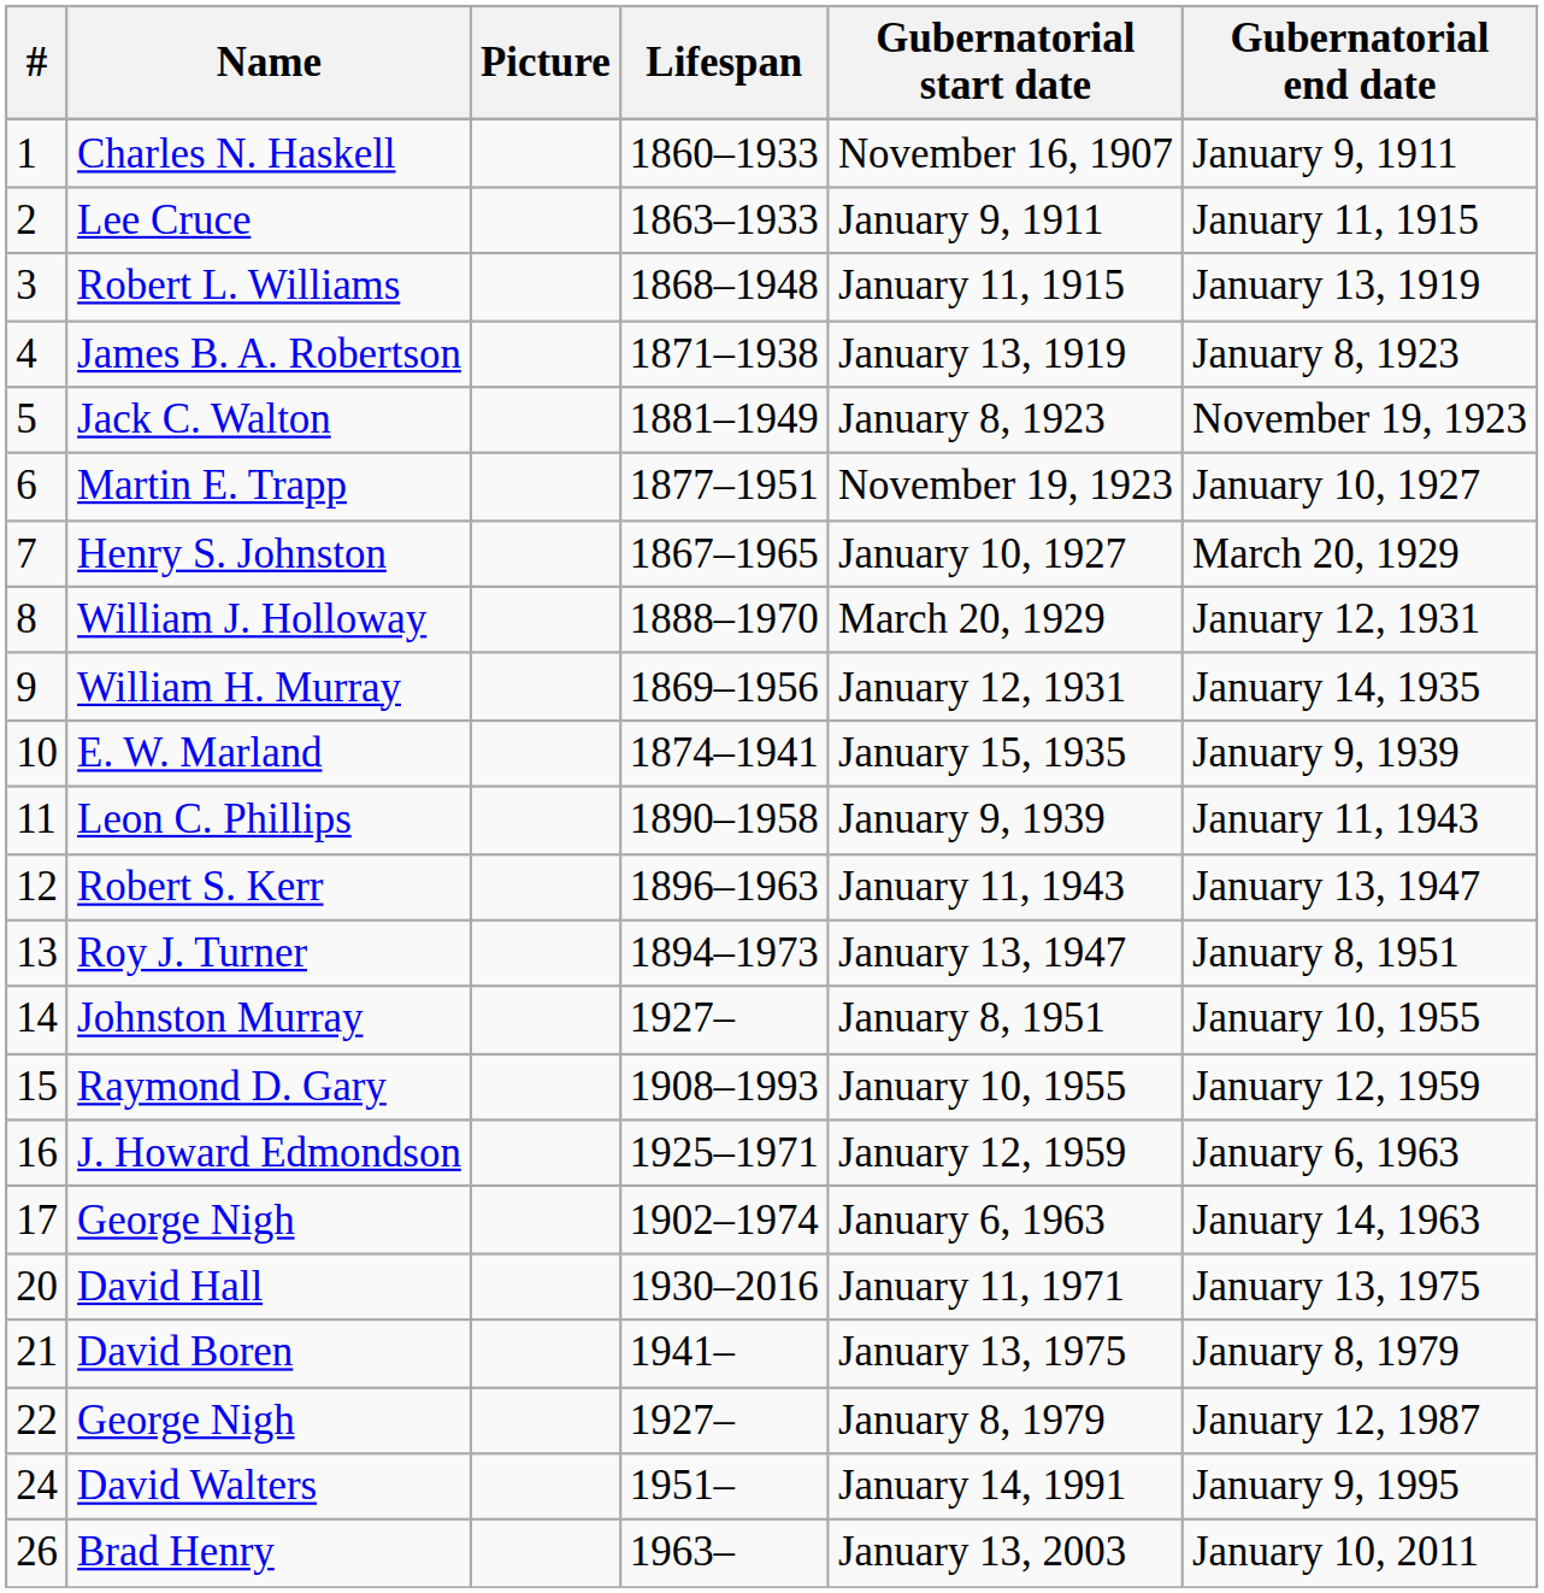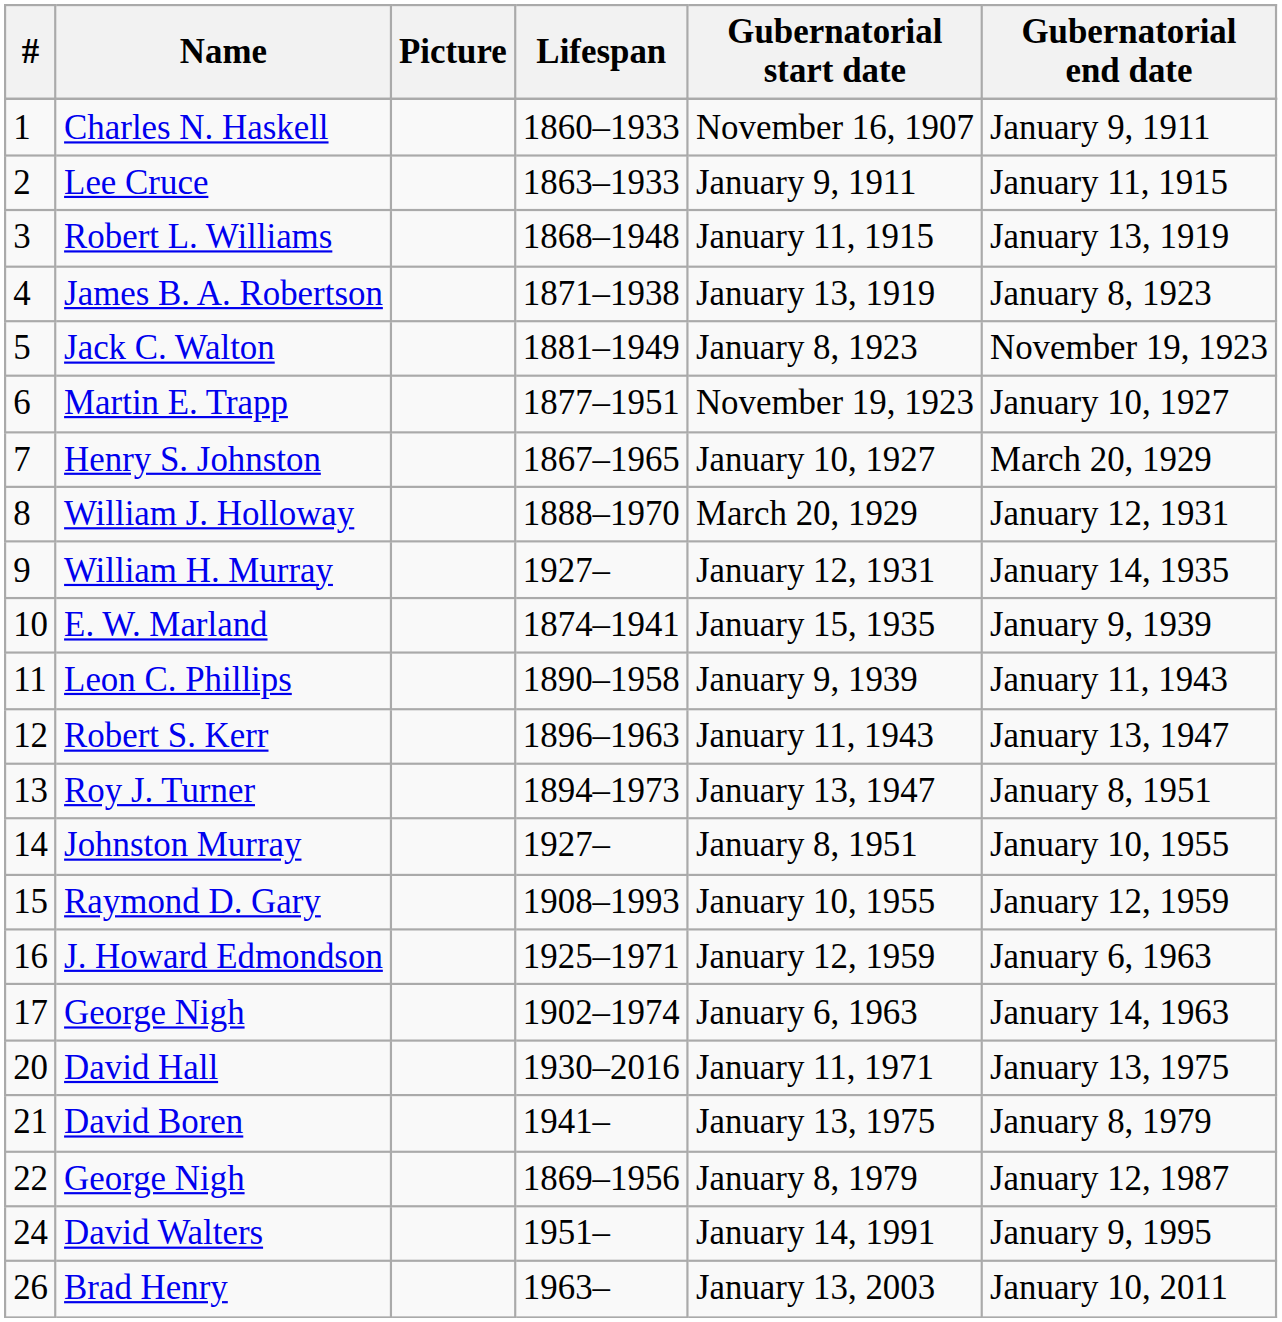 <table class="sortable wikitable">
 <tr>
 <th><abbr>#</abbr></th>
 <th>Name</th>
 <th>Picture</th>
 <th>Lifespan</th>
 <th style="text-align:center;">Gubernatorial<br>start date</th>
 <th style="text-align:center;">Gubernatorial<br>end date</th>
 </tr>
 <tr>
 </tr>
 <tr>
 <td>1</td>
 <td><a href='#'>Charles N. Haskell</a></td>
 <td></td>
 <td>1860–1933</td>
 <td>November 16, 1907</td>
 <td>January 9, 1911</td>
 </tr>
 <tr>
 <td>2</td>
 <td><a href='#'>Lee Cruce</a></td>
 <td></td>
 <td>1863–1933</td>
 <td>January 9, 1911</td>
 <td>January 11, 1915</td>
 </tr>
 <tr>
 <td>3</td>
 <td><a href='#'>Robert L. Williams</a></td>
 <td></td>
 <td>1868–1948</td>
 <td>January 11, 1915</td>
 <td>January 13, 1919</td>
 </tr>
 <tr>
 <td>4</td>
 <td><a href='#'>James B. A. Robertson</a></td>
 <td></td>
 <td>1871–1938</td>
 <td>January 13, 1919</td>
 <td>January 8, 1923</td>
 </tr>
 <tr>
 <td>5</td>
 <td><a href='#'>Jack C. Walton</a></td>
 <td></td>
 <td>1881–1949</td>
 <td>January 8, 1923</td>
 <td>November 19, 1923</td>
 </tr>
 <tr>
 <td>6</td>
 <td><a href='#'>Martin E. Trapp</a></td>
 <td></td>
 <td>1877–1951</td>
 <td>November 19, 1923</td>
 <td>January 10, 1927</td>
 </tr>
 <tr>
 <td>7</td>
 <td><a href='#'>Henry S. Johnston</a></td>
 <td></td>
 <td>1867–1965</td>
 <td>January 10, 1927</td>
 <td>March 20, 1929</td>
 </tr>
 <tr>
 <td>8</td>
 <td><a href='#'>William J. Holloway</a></td>
 <td></td>
 <td>1888–1970</td>
 <td>March 20, 1929</td>
 <td>January 12, 1931</td>
 </tr>
 <tr>
 <td>9</td>
 <td><a href='#'>William H. Murray</a></td>
 <td></td>
-<td>1869–1956</td>
+<td>1927–</td>
 <td>January 12, 1931</td>
 <td>January 14, 1935</td>
 </tr>
 <tr>
 <td>10</td>
 <td><a href='#'>E. W. Marland</a></td>
 <td></td>
 <td>1874–1941</td>
 <td>January 15, 1935</td>
 <td>January 9, 1939</td>
 </tr>
 <tr>
 <td>11</td>
 <td><a href='#'>Leon C. Phillips</a></td>
 <td></td>
 <td>1890–1958</td>
 <td>January 9, 1939</td>
 <td>January 11, 1943</td>
 </tr>
 <tr>
 <td>12</td>
 <td><a href='#'>Robert S. Kerr</a></td>
 <td></td>
 <td>1896–1963</td>
 <td>January 11, 1943</td>
 <td>January 13, 1947</td>
 </tr>
 <tr>
 <td>13</td>
 <td><a href='#'>Roy J. Turner</a></td>
 <td></td>
 <td>1894–1973</td>
 <td>January 13, 1947</td>
 <td>January 8, 1951</td>
 </tr>
 <tr>
 <td>14</td>
 <td><a href='#'>Johnston Murray</a></td>
 <td></td>
 <td>1927–</td>
 <td>January 8, 1951</td>
 <td>January 10, 1955</td>
 </tr>
 <tr>
 <td>15</td>
 <td><a href='#'>Raymond D. Gary</a></td>
 <td></td>
 <td>1908–1993</td>
 <td>January 10, 1955</td>
 <td>January 12, 1959</td>
 </tr>
 <tr>
 <td>16</td>
 <td><a href='#'>J. Howard Edmondson</a></td>
 <td></td>
 <td>1925–1971</td>
 <td>January 12, 1959</td>
 <td>January 6, 1963</td>
 </tr>
 <tr>
 <td>17</td>
 <td><a href='#'>George Nigh</a><br></td>
 <td></td>
 <td>1902–1974</td>
 <td>January 6, 1963</td>
 <td>January 14, 1963</td>
 </tr>
 <tr>
 <td>20</td>
 <td><a href='#'>David Hall</a></td>
 <td></td>
 <td>1930–2016</td>
 <td>January 11, 1971</td>
 <td>January 13, 1975</td>
 </tr>
 <tr>
 <td>21</td>
 <td><a href='#'>David Boren</a></td>
 <td></td>
 <td>1941–</td>
 <td>January 13, 1975</td>
 <td>January 8, 1979</td>
 </tr>
 <tr>
 <td>22</td>
 <td><a href='#'>George Nigh</a></td>
 <td></td>
-<td>1927–</td>
+<td>1869–1956</td>
 <td>January 8, 1979</td>
 <td>January 12, 1987</td>
 </tr>
 <tr>
 <td>24</td>
 <td><a href='#'>David Walters</a></td>
 <td></td>
 <td>1951–</td>
 <td>January 14, 1991</td>
 <td>January 9, 1995</td>
 </tr>
 <tr>
 <td>26</td>
 <td><a href='#'>Brad Henry</a></td>
 <td></td>
 <td>1963–</td>
 <td>January 13, 2003</td>
 <td>January 10, 2011</td>
 </tr>
 </table>
